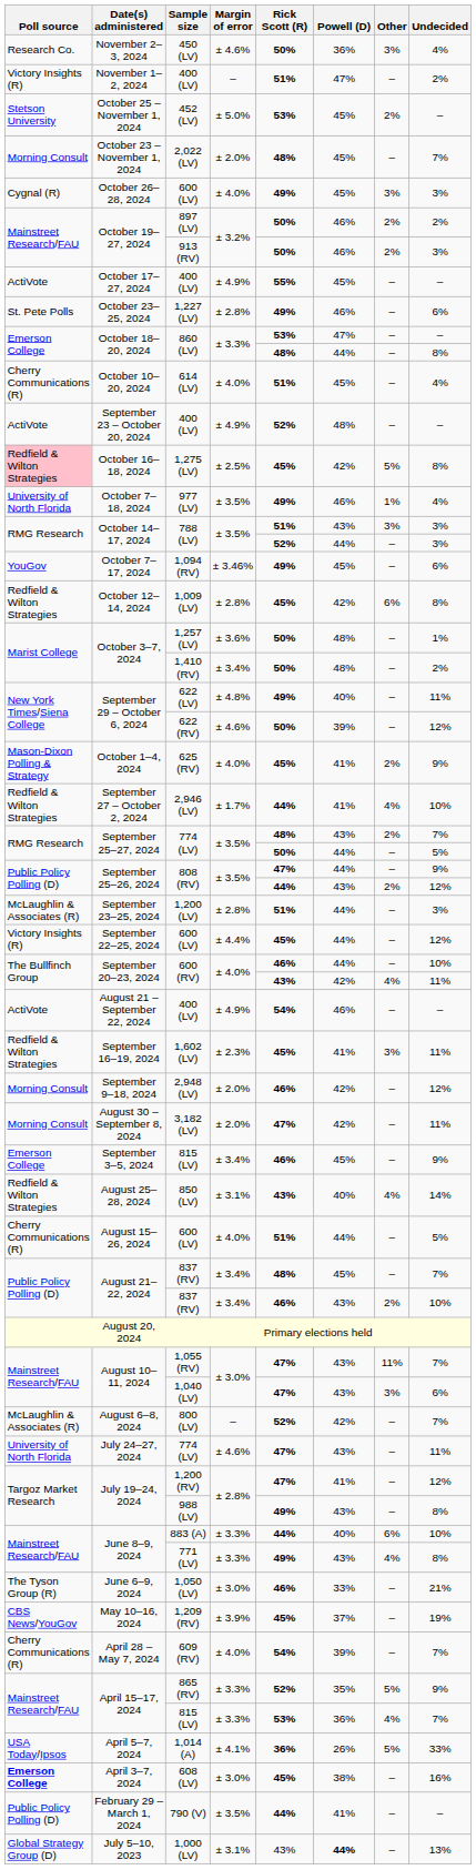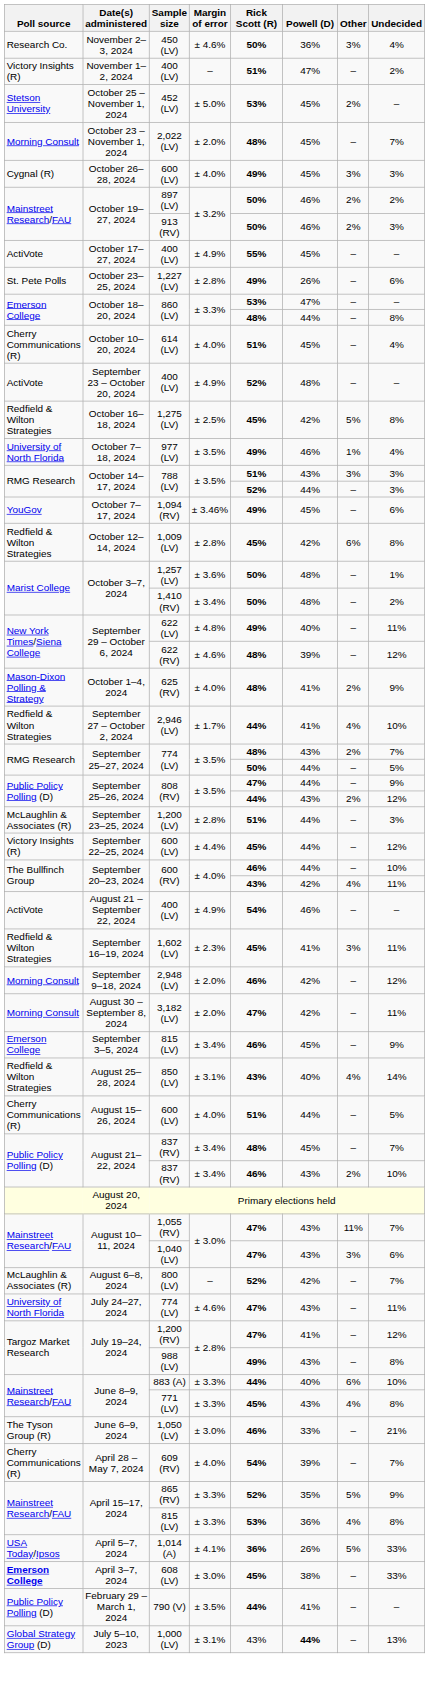 <table class="wikitable" style="font-size:90%;text-align:center;">
 <tr valign="bottom">
 <th>Poll source</th>
 <th>Date(s)<br>administered</th>
 <th>Sample<br>size</th>
 <th>Margin<br>of error</th>
 <th style="width:100px;">Rick<br>Scott (R)</th>
 <th style="width:100px;"><br>Powell (D)</th>
 <th>Other</th>
 <th>Undecided</th>
 </tr>
 <tr>
 <td style="text-align:left;">Research Co.</td>
 <td>November 2–3, 2024</td>
 <td>450 (LV)</td>
 <td>± 4.6%</td>
 <td><strong>50%</strong></td>
 <td>36%</td>
 <td>3%</td>
 <td>4%</td>
 </tr>
 <tr>
 <td style="text-align:left;">Victory Insights (R)</td>
 <td>November 1–2, 2024</td>
 <td>400 (LV)</td>
 <td>–</td>
 <td><strong>51%</strong></td>
 <td>47%</td>
 <td>–</td>
 <td>2%</td>
 </tr>
 <tr>
 <td style="text-align:left;"><a href='#'>Stetson University</a></td>
 <td>October 25 – November 1, 2024</td>
 <td>452 (LV)</td>
 <td>± 5.0%</td>
 <td><strong>53%</strong></td>
 <td>45%</td>
 <td>2%</td>
 <td>–</td>
 </tr>
 <tr>
 <td style="text-align:left;"><a href='#'>Morning Consult</a></td>
 <td>October 23 – November 1, 2024</td>
 <td>2,022 (LV)</td>
 <td>± 2.0%</td>
 <td><strong>48%</strong></td>
 <td>45%</td>
 <td>–</td>
 <td>7%</td>
 </tr>
 <tr>
 <td style="text-align:left;">Cygnal (R)</td>
 <td>October 26–28, 2024</td>
 <td>600 (LV)</td>
 <td>± 4.0%</td>
 <td><strong>49%</strong></td>
 <td>45%</td>
 <td>3%</td>
 <td>3%</td>
 </tr>
 <tr>
 <td rowspan="2" style="text-align:left;"><a href='#'>Mainstreet Research</a>/<a href='#'>FAU</a></td>
 <td rowspan="2">October 19–27, 2024</td>
 <td>897 (LV)</td>
 <td rowspan="2">± 3.2%</td>
 <td><strong>50%</strong></td>
 <td>46%</td>
 <td>2%</td>
 <td>2%</td>
 </tr>
 <tr>
 <td>913 (RV)</td>
 <td><strong>50%</strong></td>
 <td>46%</td>
 <td>2%</td>
 <td>3%</td>
 </tr>
 <tr>
 <td style="text-align:left;">ActiVote</td>
 <td>October 17–27, 2024</td>
 <td>400 (LV)</td>
 <td>± 4.9%</td>
 <td><strong>55%</strong></td>
 <td>45%</td>
 <td>–</td>
 <td>–</td>
 </tr>
 <tr>
 <td style="text-align:left;">St. Pete Polls</td>
 <td>October 23–25, 2024</td>
 <td>1,227 (LV)</td>
 <td>± 2.8%</td>
 <td><strong>49%</strong></td>
-<td>46%</td>
+<td>26%</td>
 <td>–</td>
 <td>6%</td>
 </tr>
 <tr>
 <td rowspan="2" style="text-align:left;"><a href='#'>Emerson College</a></td>
 <td rowspan="2">October 18–20, 2024</td>
 <td rowspan="2">860 (LV)</td>
 <td rowspan="2">± 3.3%</td>
 <td><strong>53%</strong></td>
 <td>47%</td>
 <td>–</td>
 <td>–</td>
 </tr>
 <tr>
 <td><strong>48%</strong></td>
 <td>44%</td>
 <td>–</td>
 <td>8%</td>
 </tr>
 <tr>
 <td style="text-align:left;">Cherry Communications (R)</td>
 <td>October 10–20, 2024</td>
 <td>614 (LV)</td>
 <td>± 4.0%</td>
 <td><strong>51%</strong></td>
 <td>45%</td>
 <td>–</td>
 <td>4%</td>
 </tr>
 <tr>
 <td style="text-align:left;">ActiVote</td>
 <td>September 23 – October 20, 2024</td>
 <td>400 (LV)</td>
 <td>± 4.9%</td>
 <td><strong>52%</strong></td>
 <td>48%</td>
 <td>–</td>
 <td>–</td>
 </tr>
 <tr>
-<td style="background: pink; text-align:left;">Redfield & Wilton Strategies</td>
+<td style="text-align:left;">Redfield & Wilton Strategies</td>
 <td>October 16–18, 2024</td>
 <td>1,275 (LV)</td>
 <td>± 2.5%</td>
 <td><strong>45%</strong></td>
 <td>42%</td>
 <td>5%</td>
 <td>8%</td>
 </tr>
 <tr>
 <td style="text-align:left;"><a href='#'>University of North Florida</a></td>
 <td>October 7–18, 2024</td>
 <td>977 (LV)</td>
 <td>± 3.5%</td>
 <td><strong>49%</strong></td>
 <td>46%</td>
 <td>1%</td>
 <td>4%</td>
 </tr>
 <tr>
 <td style="text-align:left;" rowspan="2">RMG Research</td>
 <td rowspan="2">October 14–17, 2024</td>
 <td rowspan="2">788 (LV)</td>
 <td rowspan="2">± 3.5%</td>
 <td><strong>51%</strong></td>
 <td>43%</td>
 <td>3%</td>
 <td>3%</td>
 </tr>
 <tr>
 <td><strong>52%</strong></td>
 <td>44%</td>
 <td>–</td>
 <td>3%</td>
 </tr>
 <tr>
 <td style="text-align:left;"><a href='#'>YouGov</a></td>
 <td>October 7–17, 2024</td>
 <td>1,094 (RV)</td>
 <td>± 3.46%</td>
 <td><strong>49%</strong></td>
 <td>45%</td>
 <td>–</td>
 <td>6%</td>
 </tr>
 <tr>
 <td style="text-align:left;">Redfield & Wilton Strategies</td>
 <td>October 12–14, 2024</td>
 <td>1,009 (LV)</td>
 <td>± 2.8%</td>
 <td><strong>45%</strong></td>
 <td>42%</td>
 <td>6%</td>
 <td>8%</td>
 </tr>
 <tr>
 <td rowspan="2" style="text-align:left;"><a href='#'>Marist College</a></td>
 <td rowspan="2">October 3–7, 2024</td>
 <td>1,257 (LV)</td>
 <td>± 3.6%</td>
 <td><strong>50%</strong></td>
 <td>48%</td>
 <td>–</td>
 <td>1%</td>
 </tr>
 <tr>
 <td>1,410 (RV)</td>
 <td>± 3.4%</td>
 <td><strong>50%</strong></td>
 <td>48%</td>
 <td>–</td>
 <td>2%</td>
 </tr>
 <tr>
 <td style="text-align:left;" rowspan="2"><a href='#'>New York Times</a>/<a href='#'>Siena College</a></td>
 <td rowspan="2">September 29 – October 6, 2024</td>
 <td>622 (LV)</td>
 <td>± 4.8%</td>
 <td><strong>49%</strong></td>
 <td>40%</td>
 <td>–</td>
 <td>11%</td>
 </tr>
 <tr>
 <td>622 (RV)</td>
 <td>± 4.6%</td>
-<td><strong>50%</strong></td>
+<td><strong>48%</strong></td>
 <td>39%</td>
 <td>–</td>
 <td>12%</td>
 </tr>
 <tr>
 <td style="text-align:left;"><a href='#'>Mason-Dixon Polling & Strategy</a></td>
 <td>October 1–4, 2024</td>
 <td>625 (RV)</td>
 <td>± 4.0%</td>
-<td><strong>45%</strong></td>
+<td><strong>48%</strong></td>
 <td>41%</td>
 <td>2%</td>
 <td>9%</td>
 </tr>
 <tr>
 <td style="text-align:left;">Redfield & Wilton Strategies</td>
 <td>September 27 – October 2, 2024</td>
 <td>2,946 (LV)</td>
 <td>± 1.7%</td>
 <td><strong>44%</strong></td>
 <td>41%</td>
 <td>4%</td>
 <td>10%</td>
 </tr>
 <tr>
 <td style="text-align:left;" rowspan="2">RMG Research</td>
 <td rowspan="2">September 25–27, 2024</td>
 <td rowspan="2">774 (LV)</td>
 <td rowspan="2">± 3.5%</td>
 <td><strong>48%</strong></td>
 <td>43%</td>
 <td>2%</td>
 <td>7%</td>
 </tr>
 <tr>
 <td><strong>50%</strong></td>
 <td>44%</td>
 <td>–</td>
 <td>5%</td>
 </tr>
 <tr>
 <td style="text-align:left;" rowspan="2"><a href='#'>Public Policy Polling</a> (D)</td>
 <td rowspan="2">September 25–26, 2024</td>
 <td rowspan="2">808 (RV)</td>
 <td rowspan="2">± 3.5%</td>
 <td><strong>47%</strong></td>
 <td>44%</td>
 <td>–</td>
 <td>9%</td>
 </tr>
 <tr>
 <td><strong>44%</strong></td>
 <td>43%</td>
 <td>2%</td>
 <td>12%</td>
 </tr>
 <tr>
 <td style="text-align:left;">McLaughlin & Associates (R)</td>
 <td>September 23–25, 2024</td>
 <td>1,200 (LV)</td>
 <td>± 2.8%</td>
 <td><strong>51%</strong></td>
 <td>44%</td>
 <td>–</td>
 <td>3%</td>
 </tr>
 <tr>
 <td style="text-align:left;">Victory Insights (R)</td>
 <td>September 22–25, 2024</td>
 <td>600 (LV)</td>
 <td>± 4.4%</td>
 <td><strong>45%</strong></td>
 <td>44%</td>
 <td>–</td>
 <td>12%</td>
 </tr>
 <tr>
 <td style="text-align:left;" rowspan="2">The Bullfinch Group</td>
 <td rowspan="2">September 20–23, 2024</td>
 <td rowspan="2">600 (RV)</td>
 <td rowspan="2">± 4.0%</td>
 <td><strong>46%</strong></td>
 <td>44%</td>
 <td>–</td>
 <td>10%</td>
 </tr>
 <tr>
 <td><strong>43%</strong></td>
 <td>42%</td>
 <td>4%</td>
 <td>11%</td>
 </tr>
 <tr>
 <td style="text-align:left;">ActiVote</td>
 <td>August 21 – September 22, 2024</td>
 <td>400 (LV)</td>
 <td>± 4.9%</td>
 <td><strong>54%</strong></td>
 <td>46%</td>
 <td>–</td>
 <td>–</td>
 </tr>
 <tr>
 <td style="text-align:left;">Redfield & Wilton Strategies</td>
 <td>September 16–19, 2024</td>
 <td>1,602 (LV)</td>
 <td>± 2.3%</td>
 <td><strong>45%</strong></td>
 <td>41%</td>
 <td>3%</td>
 <td>11%</td>
 </tr>
 <tr>
 <td style="text-align:left;"><a href='#'>Morning Consult</a></td>
 <td>September 9–18, 2024</td>
 <td>2,948 (LV)</td>
 <td>± 2.0%</td>
 <td><strong>46%</strong></td>
 <td>42%</td>
 <td>–</td>
 <td>12%</td>
 </tr>
 <tr>
 <td style="text-align:left;"><a href='#'>Morning Consult</a></td>
 <td>August 30 – September 8, 2024</td>
 <td>3,182 (LV)</td>
 <td>± 2.0%</td>
 <td><strong>47%</strong></td>
 <td>42%</td>
 <td>–</td>
 <td>11%</td>
 </tr>
 <tr>
 <td style="text-align:left;"><a href='#'>Emerson College</a></td>
 <td>September 3–5, 2024</td>
 <td>815 (LV)</td>
 <td>± 3.4%</td>
 <td><strong>46%</strong></td>
 <td>45%</td>
 <td>–</td>
 <td>9%</td>
 </tr>
 <tr>
 <td style="text-align:left;">Redfield & Wilton Strategies</td>
 <td>August 25–28, 2024</td>
 <td>850 (LV)</td>
 <td>± 3.1%</td>
 <td><strong>43%</strong></td>
 <td>40%</td>
 <td>4%</td>
 <td>14%</td>
 </tr>
 <tr>
 <td style="text-align:left;">Cherry Communications (R)</td>
 <td>August 15–26, 2024</td>
 <td>600 (LV)</td>
 <td>± 4.0%</td>
 <td><strong>51%</strong></td>
 <td>44%</td>
 <td>–</td>
 <td>5%</td>
 </tr>
 <tr>
 <td rowspan="2;" style="text-align:left;"><a href='#'>Public Policy Polling</a> (D)</td>
 <td rowspan="2;">August 21–22, 2024</td>
 <td>837 (RV)</td>
 <td>± 3.4%</td>
 <td><strong>48%</strong></td>
 <td>45%</td>
 <td>–</td>
 <td>7%</td>
 </tr>
 <tr>
 <td>837 (RV)</td>
 <td>± 3.4%</td>
 <td><strong>46%</strong></td>
 <td>43%</td>
 <td>2%</td>
 <td>10%</td>
 </tr>
 <tr style="background:lightyellow;">
 <td style="border-right-style:hidden; background:lightyellow;"></td>
 <td style="border-right-style:hidden; ">August 20, 2024</td>
 <td colspan="6">Primary elections held</td>
 </tr>
 <tr>
 <td rowspan=2; style="text-align:left;"><a href='#'>Mainstreet Research</a>/<a href='#'>FAU</a></td>
 <td rowspan=2;>August 10–11, 2024</td>
 <td>1,055 (RV)</td>
 <td rowspan="2">± 3.0%</td>
 <td><strong>47%</strong></td>
 <td>43%</td>
 <td>11%</td>
 <td>7%</td>
 </tr>
 <tr>
 <td>1,040 (LV)</td>
 <td><strong>47%</strong></td>
 <td>43%</td>
 <td>3%</td>
 <td>6%</td>
 </tr>
 <tr>
 <td style="text-align:left;">McLaughlin & Associates (R)</td>
 <td>August 6–8, 2024</td>
 <td>800 (LV)</td>
 <td>–</td>
 <td><strong>52%</strong></td>
 <td>42%</td>
 <td>–</td>
 <td>7%</td>
 </tr>
 <tr>
 <td style="text-align:left;"><a href='#'>University of North Florida</a></td>
 <td>July 24–27, 2024</td>
 <td>774 (LV)</td>
 <td>± 4.6%</td>
 <td><strong>47%</strong></td>
 <td>43%</td>
 <td>–</td>
 <td>11%</td>
 </tr>
 <tr>
 <td rowspan=2; style="text-align:left;">Targoz Market Research</td>
 <td rowspan=2;>July 19–24, 2024</td>
 <td>1,200 (RV)</td>
 <td rowspan=2;>± 2.8%</td>
 <td><strong>47%</strong></td>
 <td>41%</td>
 <td>–</td>
 <td>12%</td>
 </tr>
 <tr>
 <td>988 (LV)</td>
 <td><strong>49%</strong></td>
 <td>43%</td>
 <td>–</td>
 <td>8%</td>
 </tr>
 <tr>
 <td style="text-align:left;" rowspan="2"><a href='#'>Mainstreet Research</a>/<a href='#'>FAU</a></td>
 <td rowspan="2">June 8–9, 2024</td>
 <td>883 (A)</td>
 <td>± 3.3%</td>
 <td><strong>44%</strong></td>
 <td>40%</td>
 <td>6%</td>
 <td>10%</td>
 </tr>
 <tr>
 <td>771 (LV)</td>
 <td>± 3.3%</td>
-<td><strong>49%</strong></td>
+<td><strong>45%</strong></td>
 <td>43%</td>
 <td>4%</td>
 <td>8%</td>
 </tr>
 <tr>
 <td style="text-align:left;">The Tyson Group (R)</td>
 <td>June 6–9, 2024</td>
 <td>1,050 (LV)</td>
 <td>± 3.0%</td>
 <td><strong>46%</strong></td>
 <td>33%</td>
 <td>–</td>
 <td>21%</td>
-</tr>
-<tr>
-<td style="text-align:left;"><a href='#'>CBS News</a>/<a href='#'>YouGov</a></td>
-<td>May 10–16, 2024</td>
-<td>1,209 (RV)</td>
-<td>± 3.9%</td>
-<td><strong>45%</strong></td>
-<td>37%</td>
-<td>–</td>
-<td>19%</td>
 </tr>
 <tr>
 <td style="text-align:left;">Cherry Communications (R)</td>
 <td>April 28 – May 7, 2024</td>
 <td>609 (RV)</td>
 <td>± 4.0%</td>
 <td><strong>54%</strong></td>
 <td>39%</td>
 <td>–</td>
 <td>7%</td>
 </tr>
 <tr>
 <td style="text-align:left;" rowspan="2"><a href='#'>Mainstreet Research</a>/<a href='#'>FAU</a></td>
 <td rowspan="2">April 15–17, 2024</td>
 <td>865 (RV)</td>
 <td>± 3.3%</td>
 <td><strong>52%</strong></td>
 <td>35%</td>
 <td>5%</td>
 <td>9%</td>
 </tr>
 <tr>
 <td>815 (LV)</td>
 <td>± 3.3%</td>
 <td><strong>53%</strong></td>
 <td>36%</td>
 <td>4%</td>
-<td>7%</td>
+<td>8%</td>
 </tr>
 <tr>
 <td style="text-align:left;"><a href='#'>USA Today</a>/<a href='#'>Ipsos</a></td>
 <td>April 5–7, 2024</td>
 <td>1,014 (A)</td>
 <td>± 4.1%</td>
 <td><strong>36%</strong></td>
 <td>26%</td>
 <td>5%</td>
 <td>33%</td>
 </tr>
 <tr>
 <td style="text-align:left;"><strong><a href='#'>Emerson College</a></strong></td>
 <td>April 3–7, 2024</td>
 <td>608 (LV)</td>
 <td>± 3.0%</td>
 <td><strong>45%</strong></td>
 <td>38%</td>
 <td>–</td>
-<td>16%</td>
+<td>33%</td>
 </tr>
 <tr>
 <td style="text-align:left;"><a href='#'>Public Policy Polling</a> (D)</td>
 <td>February 29 – March 1, 2024</td>
 <td>790 (V)</td>
 <td>± 3.5%</td>
 <td><strong>44%</strong></td>
 <td>41%</td>
 <td>–</td>
 <td>–</td>
 </tr>
 <tr>
 <td style="text-align:left;"><a href='#'>Global Strategy Group</a> (D)</td>
 <td>July 5–10, 2023</td>
 <td>1,000 (LV)</td>
 <td>± 3.1%</td>
 <td>43%</td>
 <td><strong>44%</strong></td>
 <td>–</td>
 <td>13%</td>
 </tr>
 </table>
